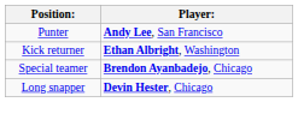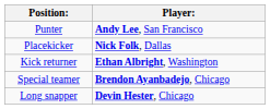 <table class="wikitable" width=45%>
 <tr>
 <th width=20%>Position:</th>
 <th width=40%>Player:</th>
 </tr>
 <tr>
 <td align=center><a href='#'>Punter</a></td>
 <td> <strong><a href='#'>Andy Lee</a></strong>, <a href='#'>San Francisco</a></td>
+</tr>
+<tr>
+<td align=center><a href='#'>Placekicker</a></td>
+<td> <strong><a href='#'>Nick Folk</a></strong>, <a href='#'>Dallas</a></td>
 </tr>
 <tr>
 <td align=center><a href='#'>Kick returner</a></td>
 <td> <strong><a href='#'>Ethan Albright</a></strong>, <a href='#'>Washington</a></td>
 </tr>
 <tr>
 <td align=center><a href='#'>Special teamer</a></td>
 <td> <strong><a href='#'>Brendon Ayanbadejo</a></strong>, <a href='#'>Chicago</a></td>
 </tr>
 <tr>
 <td align=center><a href='#'>Long snapper</a></td>
 <td> <strong><a href='#'>Devin Hester</a></strong>, <a href='#'>Chicago</a></td>
 </tr>
 </table>
